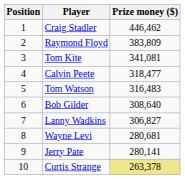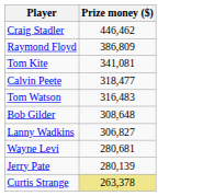 <table class="wikitable">
 <tr>
-<th>Position</th>
 <th>Player</th>
 <th>Prize money ($)</th>
 </tr>
 <tr>
-<td align=center>1</td>
 <td> <a href='#'>Craig Stadler</a></td>
 <td align=center>446,462</td>
 </tr>
 <tr>
-<td align=center>2</td>
 <td> <a href='#'>Raymond Floyd</a></td>
-<td align=center>383,809</td>
+<td align=center>386,809</td>
 </tr>
 <tr>
-<td align=center>3</td>
 <td> <a href='#'>Tom Kite</a></td>
 <td align=center>341,081</td>
 </tr>
 <tr>
-<td align=center>4</td>
 <td> <a href='#'>Calvin Peete</a></td>
 <td align=center>318,477</td>
 </tr>
 <tr>
-<td align=center>5</td>
 <td> <a href='#'>Tom Watson</a></td>
 <td align=center>316,483</td>
 </tr>
 <tr>
-<td align=center>6</td>
 <td> <a href='#'>Bob Gilder</a></td>
-<td align=center>308,640</td>
+<td align=center>308,648</td>
 </tr>
 <tr>
-<td align=center>7</td>
 <td> <a href='#'>Lanny Wadkins</a></td>
 <td align=center>306,827</td>
 </tr>
 <tr>
-<td align=center>8</td>
 <td> <a href='#'>Wayne Levi</a></td>
 <td align=center>280,681</td>
 </tr>
 <tr>
-<td align=center>9</td>
 <td> <a href='#'>Jerry Pate</a></td>
-<td align=center>280,141</td>
+<td align=center>280,139</td>
 </tr>
 <tr>
-<td align=center>10</td>
 <td> <a href='#'>Curtis Strange</a></td>
 <td align=center style="background: khaki;">263,378</td>
 </tr>
 </table>
